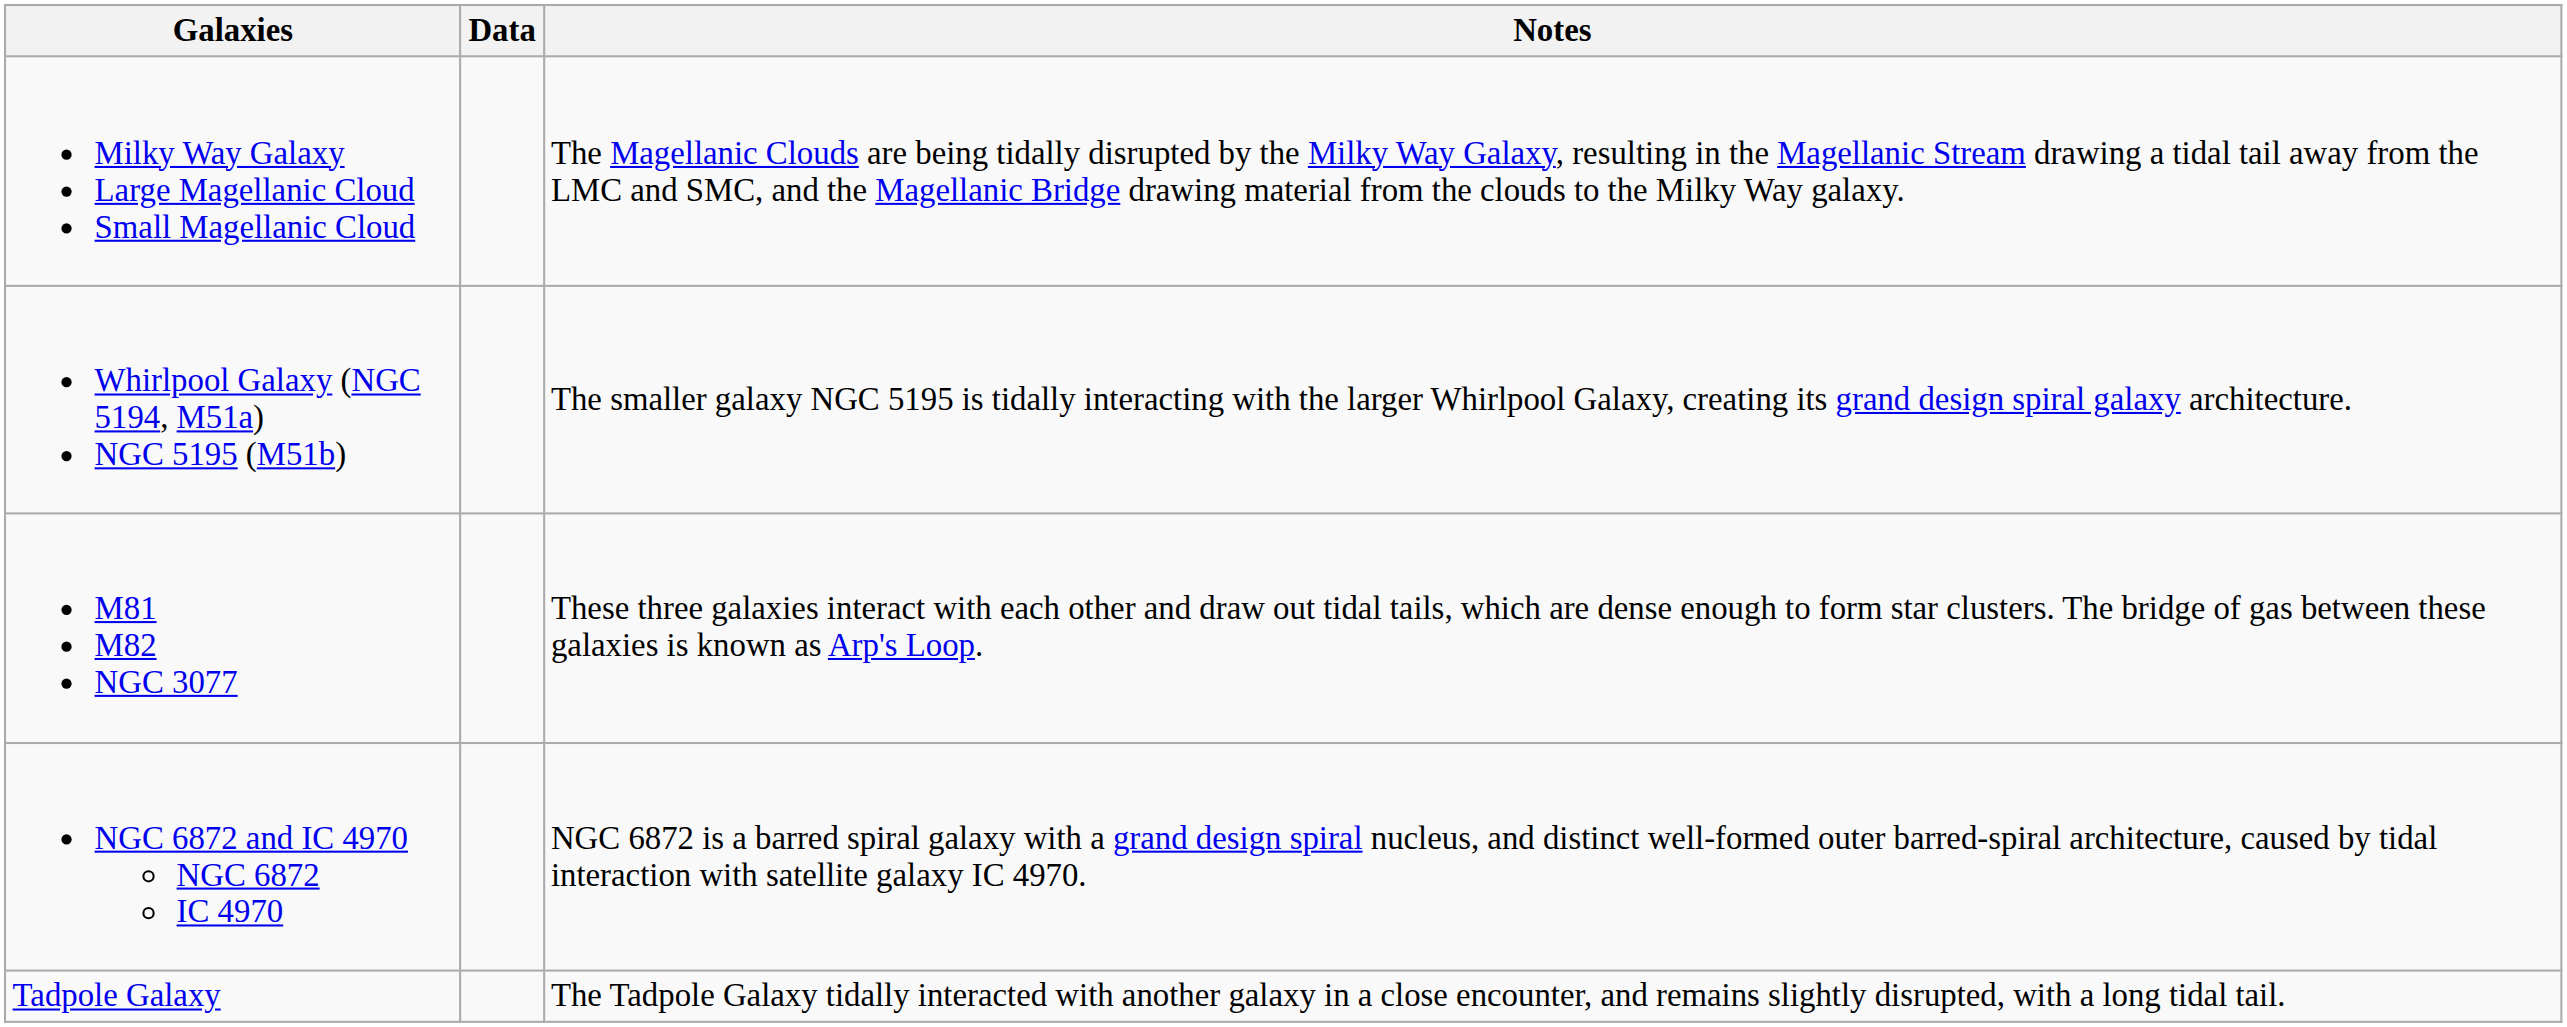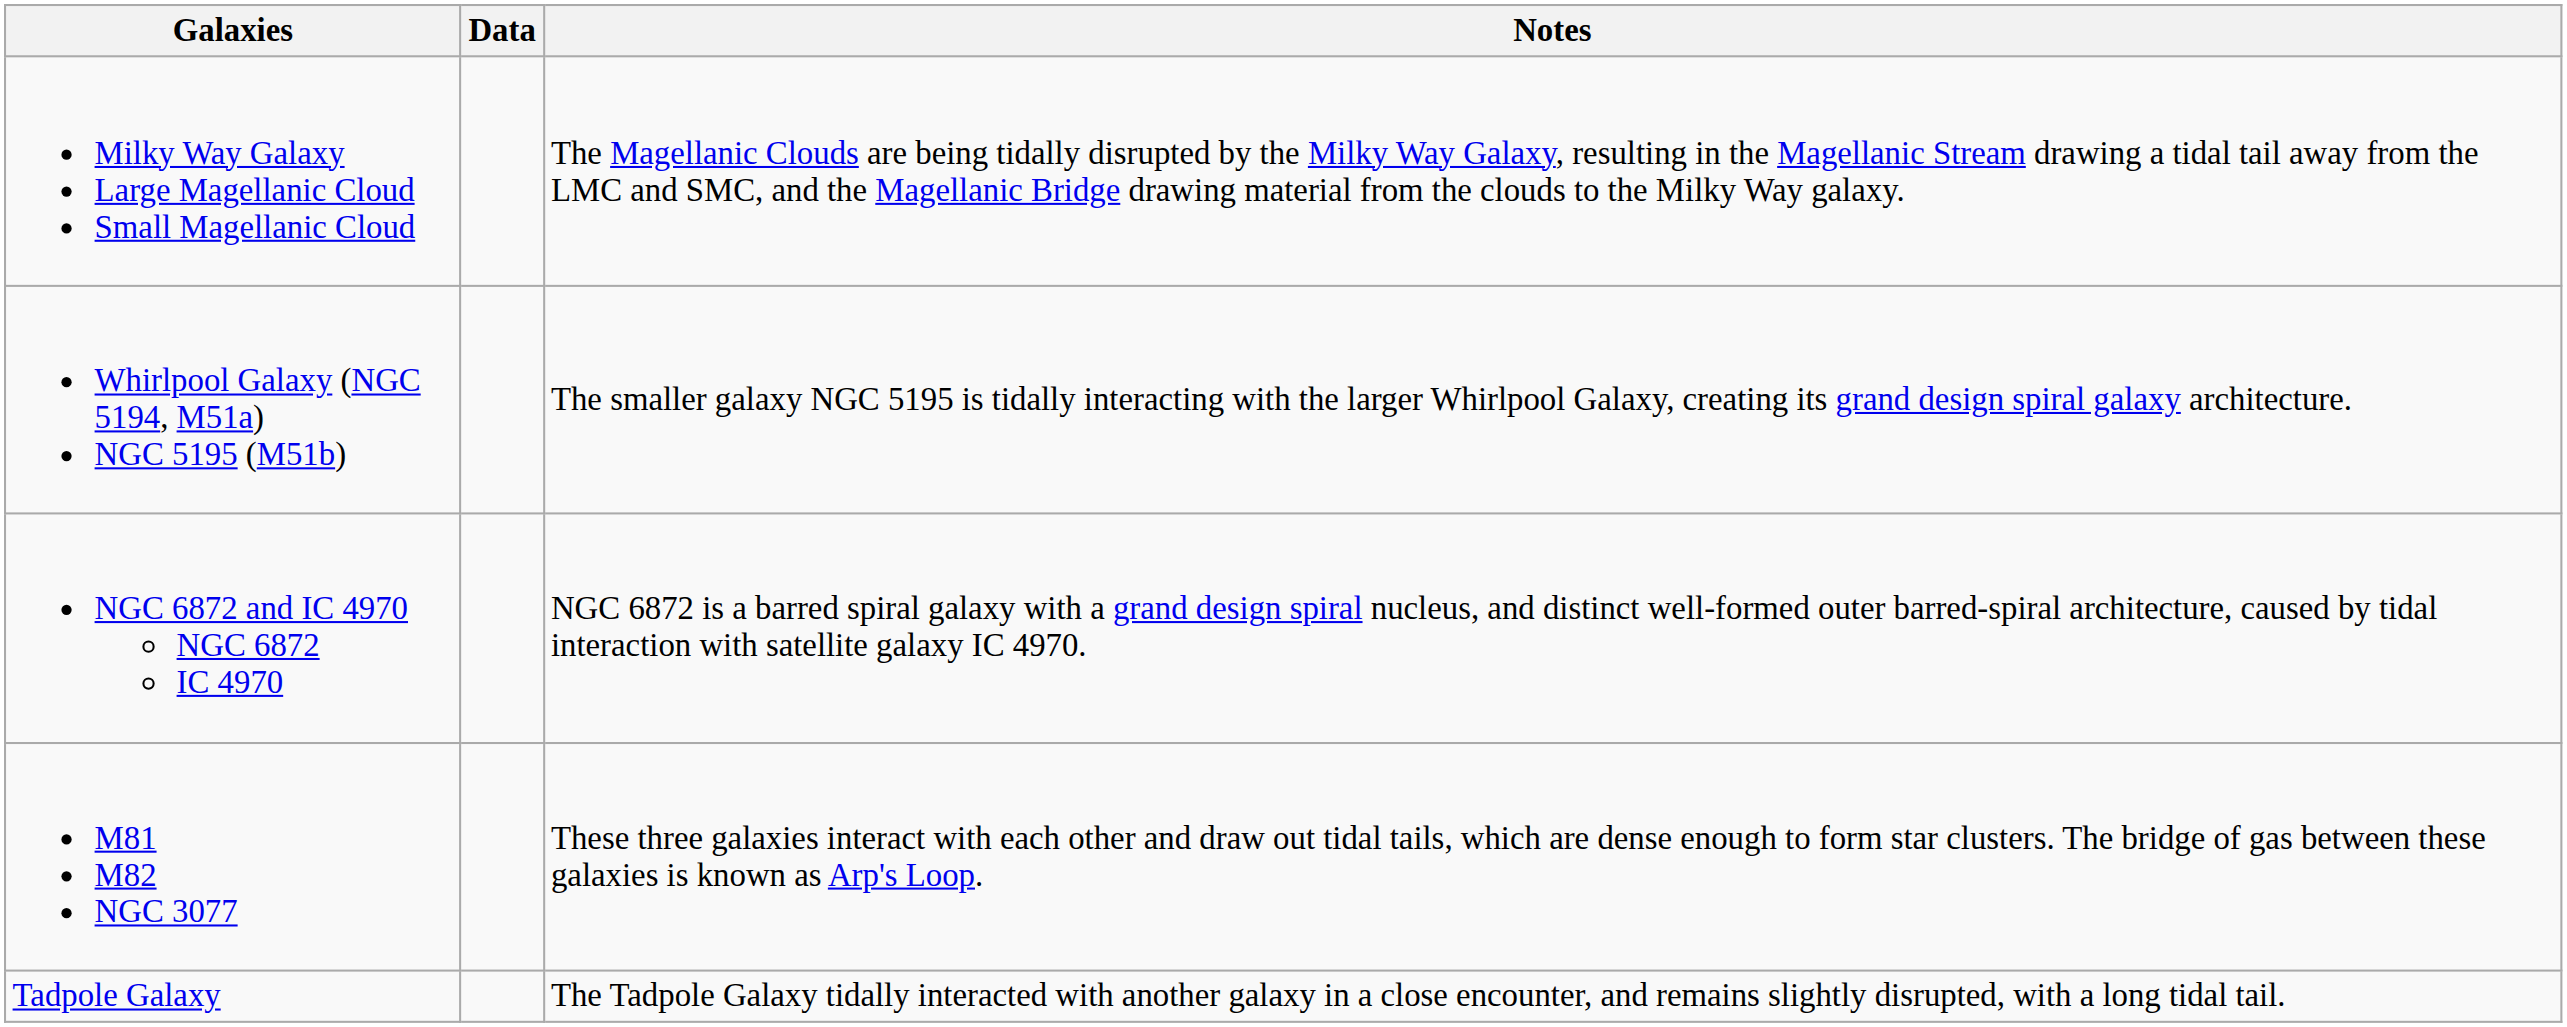 <table class="wikitable">
 <tr>
 <th>Galaxies</th>
 <th>Data</th>
 <th>Notes</th>
 </tr>
 <tr>
 <td><br><ul><li><a href='#'>Milky Way Galaxy</a></li><li><a href='#'>Large Magellanic Cloud</a></li><li><a href='#'>Small Magellanic Cloud</a></li></ul></td>
 <td></td>
 <td>The <a href='#'>Magellanic Clouds</a> are being tidally disrupted by the <a href='#'>Milky Way Galaxy</a>, resulting in the <a href='#'>Magellanic Stream</a> drawing a tidal tail away from the LMC and SMC, and the <a href='#'>Magellanic Bridge</a> drawing material from the clouds to the Milky Way galaxy.</td>
 </tr>
 <tr>
 <td><br><ul><li><a href='#'>Whirlpool Galaxy</a> (<a href='#'>NGC 5194</a>, <a href='#'>M51a</a>)</li><li><a href='#'>NGC 5195</a> (<a href='#'>M51b</a>)</li></ul></td>
 <td></td>
 <td>The smaller galaxy NGC 5195 is tidally interacting with the larger Whirlpool Galaxy, creating its <a href='#'>grand design spiral galaxy</a> architecture.</td>
 </tr>
 <tr>
+<td><br><ul><li><a href='#'>NGC 6872 and IC 4970</a><ul><li><a href='#'>NGC 6872</a></li><li><a href='#'>IC 4970</a></li></ul></li></ul></td>
+<td></td>
+<td>NGC 6872 is a barred spiral galaxy with a <a href='#'>grand design spiral</a> nucleus, and distinct well-formed outer barred-spiral architecture, caused by tidal interaction with satellite galaxy IC 4970.</td>
+</tr>
+<tr>
 <td><br><ul><li><a href='#'>M81</a></li><li><a href='#'>M82</a></li><li><a href='#'>NGC 3077</a></li></ul></td>
 <td></td>
 <td>These three galaxies interact with each other and draw out tidal tails, which are dense enough to form star clusters. The bridge of gas between these galaxies is known as <a href='#'>Arp's Loop</a>.</td>
-</tr>
-<tr>
-<td><br><ul><li><a href='#'>NGC 6872 and IC 4970</a><ul><li><a href='#'>NGC 6872</a></li><li><a href='#'>IC 4970</a></li></ul></li></ul></td>
-<td></td>
-<td>NGC 6872 is a barred spiral galaxy with a <a href='#'>grand design spiral</a> nucleus, and distinct well-formed outer barred-spiral architecture, caused by tidal interaction with satellite galaxy IC 4970.</td>
 </tr>
 <tr>
 <td><a href='#'>Tadpole Galaxy</a></td>
 <td></td>
 <td>The Tadpole Galaxy tidally interacted with another galaxy in a close encounter, and remains slightly disrupted, with a long tidal tail.</td>
 </tr>
 </table>
